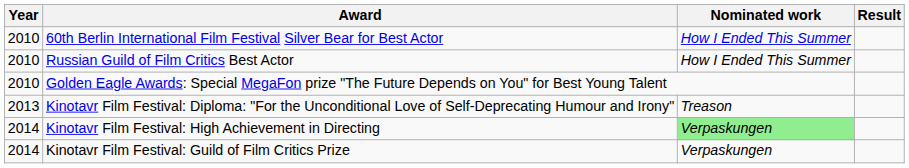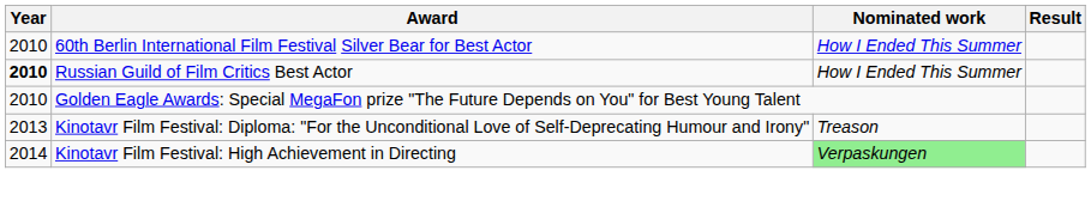 <table class="wikitable sortable">
 <tr>
 <th>Year</th>
 <th>Award</th>
 <th>Nominated work</th>
 <th>Result</th>
 </tr>
 <tr>
 <td>2010</td>
 <td><a href='#'>60th Berlin International Film Festival</a> <a href='#'>Silver Bear for Best Actor</a></td>
 <td><em><a href='#'>How I Ended This Summer</a></em></td>
 <td></td>
 </tr>
 <tr>
-<td>2010</td>
+<td><strong>2010</strong></td>
 <td><a href='#'>Russian Guild of Film Critics</a> Best Actor</td>
 <td><em>How I Ended This Summer</em></td>
 <td></td>
 </tr>
 <tr>
 <td>2010</td>
 <td colspan=2><a href='#'>Golden Eagle Awards</a>: Special <a href='#'>MegaFon</a> prize "The Future Depends on You" for Best Young Talent</td>
 <td></td>
 </tr>
 <tr>
 <td>2013</td>
 <td><a href='#'>Kinotavr</a> Film Festival: Diploma: "For the Unconditional Love of Self-Deprecating Humour and Irony"</td>
 <td><em>Treason</em></td>
 <td></td>
 </tr>
 <tr>
 <td>2014</td>
 <td><a href='#'>Kinotavr</a> Film Festival: High Achievement in Directing</td>
 <td style="background: lightgreen;"><em>Verpaskungen</em></td>
 <td></td>
 </tr>
-<tr>
-<td>2014</td>
-<td>Kinotavr Film Festival: Guild of Film Critics Prize</td>
-<td><em>Verpaskungen</em></td>
-<td></td>
-</tr>
 </table>
